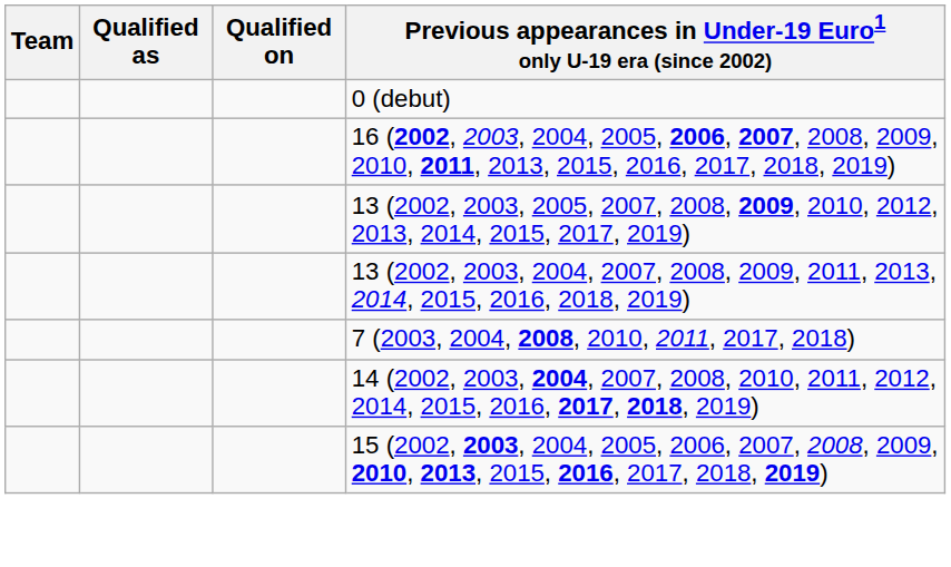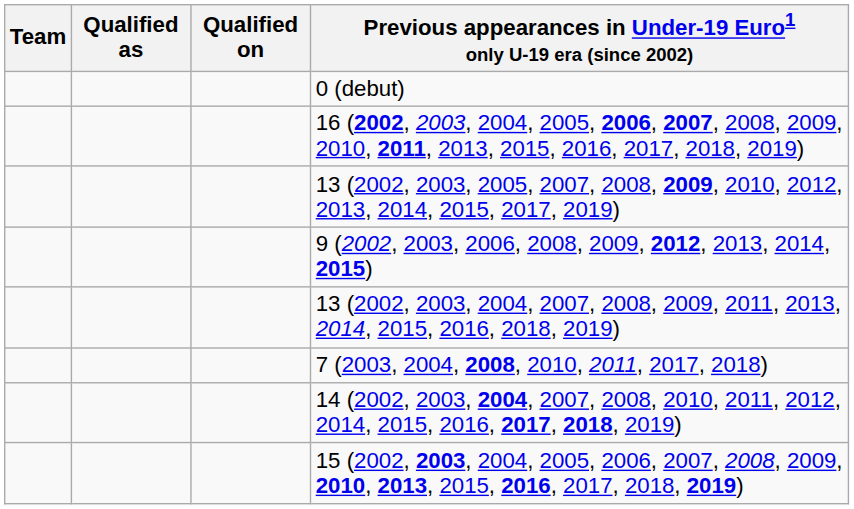 <table class="wikitable sortable">
 <tr>
 <th>Team</th>
 <th>Qualified as</th>
 <th>Qualified on</th>
 <th data-sort-type="number">Previous appearances in <a href='#'>Under-19 Euro</a><sup><a href='#'>1</a></sup><br><small>only U-19 era (since 2002)</small></th>
 </tr>
 <tr>
 <td></td>
 <td></td>
 <td></td>
 <td>0 (debut)</td>
 </tr>
 <tr>
 <td></td>
 <td></td>
 <td></td>
 <td>16 (<strong><a href='#'>2002</a></strong>, <em><a href='#'>2003</a></em>, <a href='#'>2004</a>, <a href='#'>2005</a>, <strong><a href='#'>2006</a></strong>, <strong><a href='#'>2007</a></strong>, <a href='#'>2008</a>, <a href='#'>2009</a>, <a href='#'>2010</a>, <strong><a href='#'>2011</a></strong>, <a href='#'>2013</a>, <a href='#'>2015</a>, <a href='#'>2016</a>, <a href='#'>2017</a>, <a href='#'>2018</a>, <a href='#'>2019</a>)</td>
 </tr>
 <tr>
 <td></td>
 <td></td>
 <td></td>
 <td>13 (<a href='#'>2002</a>, <a href='#'>2003</a>, <a href='#'>2005</a>, <a href='#'>2007</a>, <a href='#'>2008</a>, <strong><a href='#'>2009</a></strong>, <a href='#'>2010</a>, <a href='#'>2012</a>, <a href='#'>2013</a>, <a href='#'>2014</a>,  <a href='#'>2015</a>, <a href='#'>2017</a>, <a href='#'>2019</a>)</td>
 </tr>
 <tr>
 <td></td>
 <td></td>
 <td></td>
+<td>9 (<em><a href='#'>2002</a></em>, <a href='#'>2003</a>, <a href='#'>2006</a>, <a href='#'>2008</a>, <a href='#'>2009</a>, <strong><a href='#'>2012</a></strong>, <a href='#'>2013</a>, <a href='#'>2014</a>, <strong><a href='#'>2015</a></strong>)</td>
+</tr>
+<tr>
+<td></td>
+<td></td>
+<td></td>
 <td>13 (<a href='#'>2002</a>, <a href='#'>2003</a>, <a href='#'>2004</a>, <a href='#'>2007</a>, <a href='#'>2008</a>, <a href='#'>2009</a>, <a href='#'>2011</a>, <a href='#'>2013</a>, <em><a href='#'>2014</a></em>,  <a href='#'>2015</a>, <a href='#'>2016</a>, <a href='#'>2018</a>, <a href='#'>2019</a>)</td>
 </tr>
 <tr>
 <td></td>
 <td></td>
 <td></td>
 <td>7 (<a href='#'>2003</a>, <a href='#'>2004</a>, <strong><a href='#'>2008</a></strong>, <a href='#'>2010</a>, <em><a href='#'>2011</a></em>, <a href='#'>2017</a>, <a href='#'>2018</a>)</td>
 </tr>
 <tr>
 <td></td>
 <td></td>
 <td></td>
 <td>14 (<a href='#'>2002</a>, <a href='#'>2003</a>, <strong><a href='#'>2004</a></strong>, <a href='#'>2007</a>, <a href='#'>2008</a>, <a href='#'>2010</a>, <a href='#'>2011</a>, <a href='#'>2012</a>, <a href='#'>2014</a>, <a href='#'>2015</a>, <a href='#'>2016</a>,  <strong><a href='#'>2017</a></strong>, <strong><a href='#'>2018</a></strong>, <a href='#'>2019</a>)</td>
 </tr>
 <tr>
 <td></td>
 <td></td>
 <td></td>
 <td>15 (<a href='#'>2002</a>, <strong><a href='#'>2003</a></strong>, <a href='#'>2004</a>, <a href='#'>2005</a>, <a href='#'>2006</a>, <a href='#'>2007</a>, <em><a href='#'>2008</a></em>, <a href='#'>2009</a>, <strong><a href='#'>2010</a></strong>, <strong><a href='#'>2013</a></strong>, <a href='#'>2015</a>, <strong><a href='#'>2016</a></strong>,  <a href='#'>2017</a>, <a href='#'>2018</a>, <strong><a href='#'>2019</a></strong>)</td>
 </tr>
 </table>
